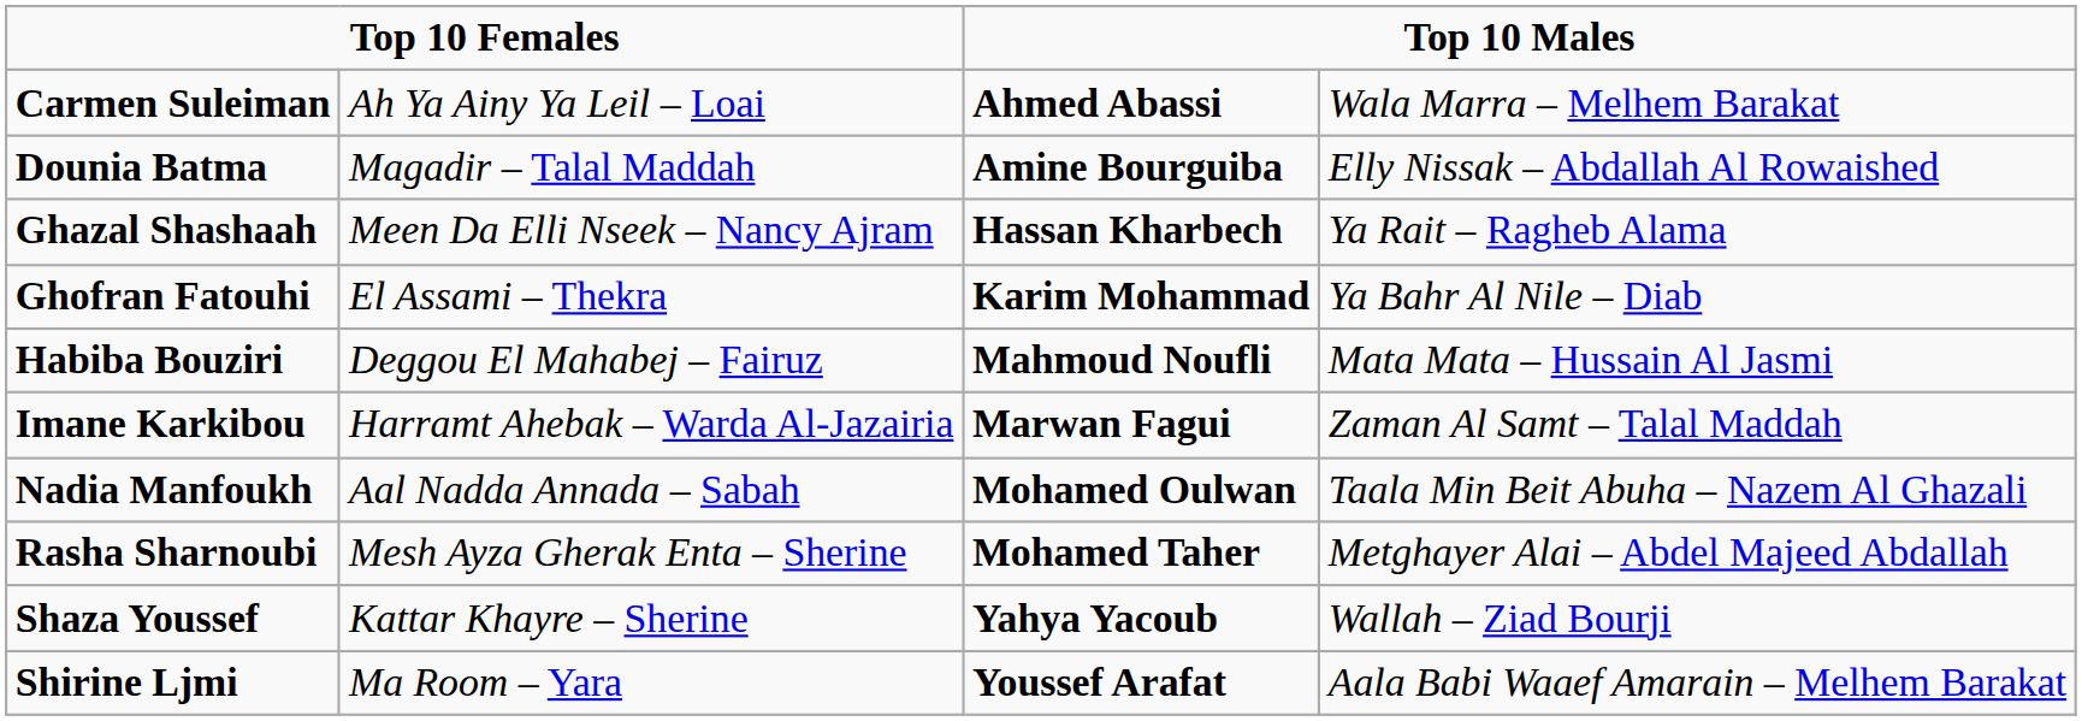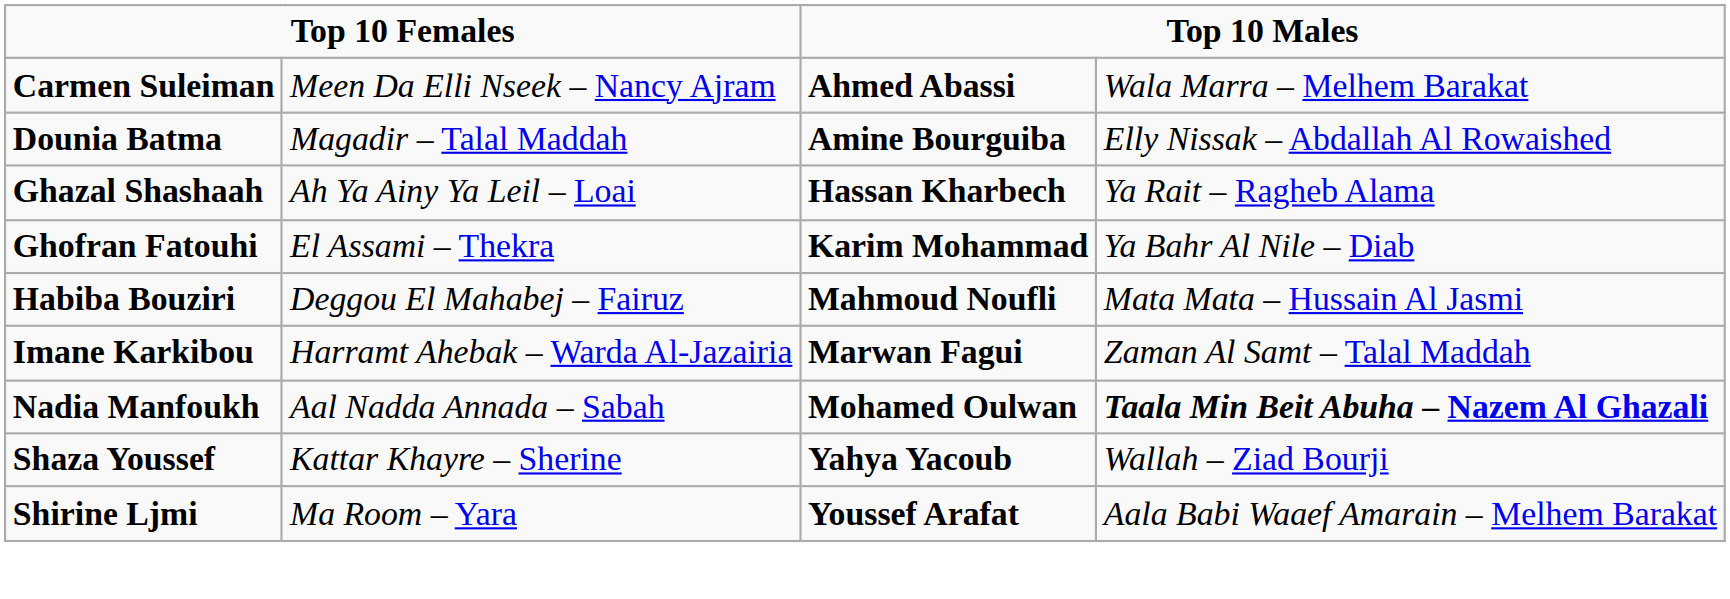 <table class="wikitable">
 <tr>
 <td colspan="2" align="center"><strong>Top 10 Females</strong></td>
 <td colspan="2" align="center"><strong>Top 10 Males</strong></td>
 </tr>
 <tr>
 <td><strong>Carmen Suleiman</strong></td>
-<td><em>Ah Ya Ainy Ya Leil</em> – <a href='#'>Loai</a></td>
+<td><em>Meen Da Elli Nseek</em> – <a href='#'>Nancy Ajram</a></td>
 <td><strong>Ahmed Abassi</strong></td>
 <td><em>Wala Marra</em> – <a href='#'>Melhem Barakat</a></td>
 </tr>
 <tr>
 <td><strong>Dounia Batma</strong></td>
 <td><em>Magadir</em> – <a href='#'>Talal Maddah</a></td>
 <td><strong>Amine Bourguiba</strong></td>
 <td><em>Elly Nissak</em> – <a href='#'>Abdallah Al Rowaished</a></td>
 </tr>
 <tr>
 <td><strong>Ghazal Shashaah</strong></td>
-<td><em>Meen Da Elli Nseek</em> – <a href='#'>Nancy Ajram</a></td>
+<td><em>Ah Ya Ainy Ya Leil</em> – <a href='#'>Loai</a></td>
 <td><strong>Hassan Kharbech</strong></td>
 <td><em>Ya Rait</em> – <a href='#'>Ragheb Alama</a></td>
 </tr>
 <tr>
 <td><strong>Ghofran Fatouhi</strong></td>
 <td><em>El Assami</em> – <a href='#'>Thekra</a></td>
 <td><strong>Karim Mohammad</strong></td>
 <td><em>Ya Bahr Al Nile</em> – <a href='#'>Diab</a></td>
 </tr>
 <tr>
 <td><strong>Habiba Bouziri</strong></td>
 <td><em>Deggou El Mahabej</em> – <a href='#'>Fairuz</a></td>
 <td><strong>Mahmoud Noufli</strong></td>
 <td><em>Mata Mata</em> – <a href='#'>Hussain Al Jasmi</a></td>
 </tr>
 <tr>
 <td><strong>Imane Karkibou</strong></td>
 <td><em>Harramt Ahebak</em> – <a href='#'>Warda Al-Jazairia</a></td>
 <td><strong>Marwan Fagui</strong></td>
 <td><em>Zaman Al Samt</em> – <a href='#'>Talal Maddah</a></td>
 </tr>
 <tr>
 <td><strong>Nadia Manfoukh</strong></td>
 <td><em>Aal Nadda Annada</em> – <a href='#'>Sabah</a></td>
 <td><strong>Mohamed Oulwan</strong></td>
-<td><em>Taala Min Beit Abuha</em> – <a href='#'>Nazem Al Ghazali</a></td>
-</tr>
-<tr>
-<td><strong>Rasha Sharnoubi</strong></td>
-<td><em>Mesh Ayza Gherak Enta</em> – <a href='#'>Sherine</a></td>
-<td><strong>Mohamed Taher</strong></td>
-<td><em>Metghayer Alai</em> – <a href='#'>Abdel Majeed Abdallah</a></td>
+<td><strong><em>Taala Min Beit Abuha</em> – <a href='#'>Nazem Al Ghazali</a></strong></td>
 </tr>
 <tr>
 <td><strong>Shaza Youssef</strong></td>
 <td><em>Kattar Khayre</em> – <a href='#'>Sherine</a></td>
 <td><strong>Yahya Yacoub</strong></td>
 <td><em>Wallah</em> – <a href='#'>Ziad Bourji</a></td>
 </tr>
 <tr>
 <td><strong>Shirine Ljmi</strong></td>
 <td><em>Ma Room</em> – <a href='#'>Yara</a></td>
 <td><strong>Youssef Arafat</strong></td>
 <td><em>Aala Babi Waaef Amarain</em> – <a href='#'>Melhem Barakat</a></td>
 </tr>
 </table>
